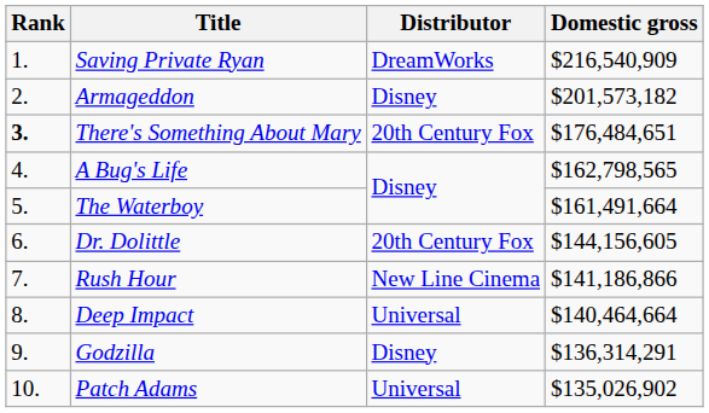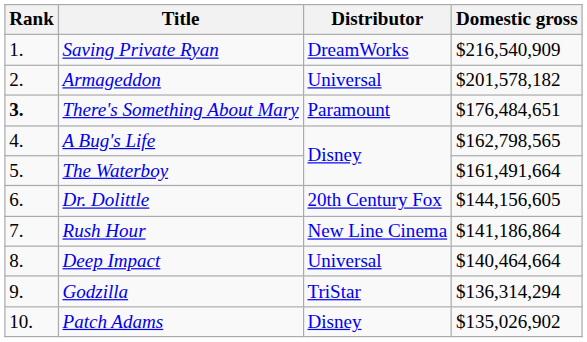 <table class="wikitable sortable" style="margin:auto; margin:auto;">
 <tr>
 <th>Rank</th>
 <th>Title</th>
 <th>Distributor</th>
 <th>Domestic gross</th>
 </tr>
 <tr>
 <td>1.</td>
 <td><em><a href='#'>Saving Private Ryan</a></em></td>
 <td><a href='#'>DreamWorks</a></td>
 <td>$216,540,909</td>
 </tr>
 <tr>
 <td>2.</td>
 <td><em><a href='#'>Armageddon</a></em></td>
-<td><a href='#'>Disney</a></td>
-<td>$201,573,182</td>
+<td><a href='#'>Universal</a></td>
+<td>$201,578,182</td>
 </tr>
 <tr>
 <td><strong>3.</strong></td>
 <td><em><a href='#'>There's Something About Mary</a></em></td>
-<td><a href='#'>20th Century Fox</a></td>
+<td><a href='#'>Paramount</a></td>
 <td>$176,484,651</td>
 </tr>
 <tr>
 <td>4.</td>
 <td><em><a href='#'>A Bug's Life</a></em></td>
 <td rowspan="2"><a href='#'>Disney</a></td>
 <td>$162,798,565</td>
 </tr>
 <tr>
 <td>5.</td>
 <td><em><a href='#'>The Waterboy</a></em></td>
 <td>$161,491,664</td>
 </tr>
 <tr>
 <td>6.</td>
 <td><em><a href='#'>Dr. Dolittle</a></em></td>
 <td><a href='#'>20th Century Fox</a></td>
 <td>$144,156,605</td>
 </tr>
 <tr>
 <td>7.</td>
 <td><em><a href='#'>Rush Hour</a></em></td>
 <td><a href='#'>New Line Cinema</a></td>
-<td>$141,186,866</td>
+<td>$141,186,864</td>
 </tr>
 <tr>
 <td>8.</td>
 <td><em><a href='#'>Deep Impact</a></em></td>
 <td><a href='#'>Universal</a></td>
 <td>$140,464,664</td>
 </tr>
 <tr>
 <td>9.</td>
 <td><em><a href='#'>Godzilla</a></em></td>
-<td><a href='#'>Disney</a></td>
-<td>$136,314,291</td>
+<td><a href='#'>TriStar</a></td>
+<td>$136,314,294</td>
 </tr>
 <tr>
 <td>10.</td>
 <td><em><a href='#'>Patch Adams</a></em></td>
-<td><a href='#'>Universal</a></td>
+<td><a href='#'>Disney</a></td>
 <td>$135,026,902</td>
 </tr>
 </table>
